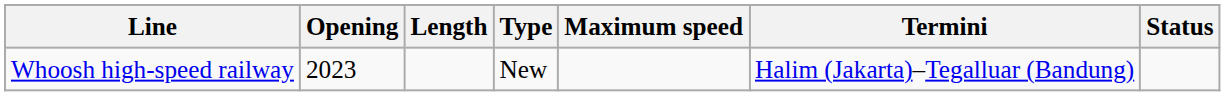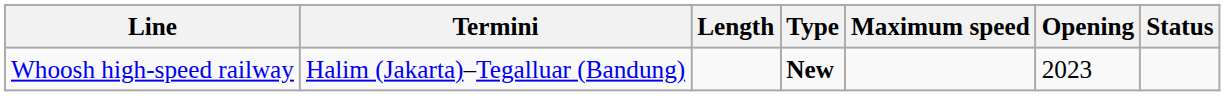 <table class="wikitable static-row-numbers static-row-header-hash"style="font-size:small;">
 <tr>
 <th>Line</th>
-<th>Opening</th>
+<th>Termini</th>
 <th data-sort-type="number">Length</th>
 <th>Type</th>
 <th>Maximum speed</th>
-<th>Termini</th>
+<th>Opening</th>
 <th>Status</th>
 </tr>
 <tr>
 <td><a href='#'>Whoosh high-speed railway</a></td>
+<td><a href='#'>Halim (Jakarta)</a>–<a href='#'>Tegalluar (Bandung)</a></td>
+<td></td>
+<td><strong>New</strong></td>
+<td></td>
 <td>2023</td>
-<td></td>
-<td>New</td>
-<td></td>
-<td><a href='#'>Halim (Jakarta)</a>–<a href='#'>Tegalluar (Bandung)</a></td>
 <td></td>
 </tr>
 </table>
